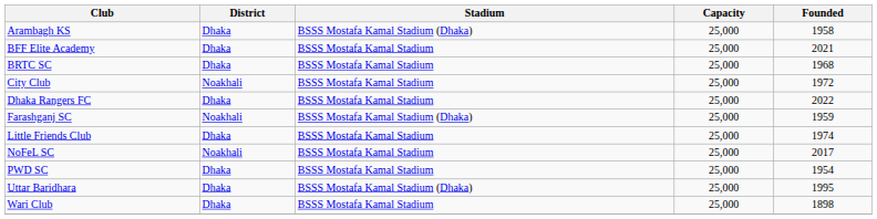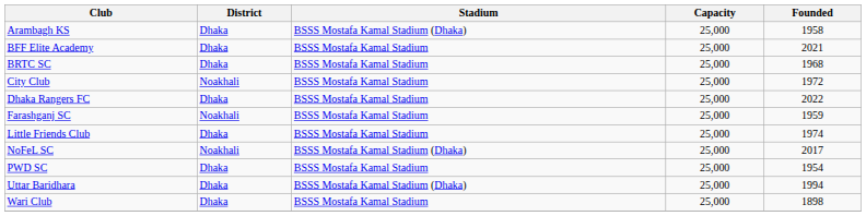 <table class="wikitable sortable" style="width:100%; text-align:left">
 <tr>
 <th>Club</th>
 <th>District</th>
 <th>Stadium</th>
 <th>Capacity</th>
 <th>Founded</th>
 </tr>
 <tr>
 <td><a href='#'>Arambagh KS</a></td>
 <td><a href='#'>Dhaka</a></td>
 <td><a href='#'>BSSS Mostafa Kamal Stadium</a> (<a href='#'>Dhaka</a>)</td>
 <td align="center">25,000</td>
 <td align="center">1958</td>
 </tr>
 <tr>
 <td><a href='#'>BFF Elite Academy</a></td>
 <td><a href='#'>Dhaka</a></td>
 <td><a href='#'>BSSS Mostafa Kamal Stadium</a></td>
 <td align="center">25,000</td>
 <td align="center">2021</td>
 </tr>
 <tr>
 <td><a href='#'>BRTC SC</a></td>
 <td><a href='#'>Dhaka</a></td>
 <td><a href='#'>BSSS Mostafa Kamal Stadium</a></td>
 <td align="center">25,000</td>
 <td align="center">1968</td>
 </tr>
 <tr>
 <td><a href='#'>City Club</a></td>
 <td><a href='#'>Noakhali</a></td>
 <td><a href='#'>BSSS Mostafa Kamal Stadium</a></td>
 <td align="center">25,000</td>
 <td align="center">1972</td>
 </tr>
 <tr>
 <td><a href='#'>Dhaka Rangers FC</a></td>
 <td><a href='#'>Dhaka</a></td>
 <td><a href='#'>BSSS Mostafa Kamal Stadium</a></td>
 <td align="center">25,000</td>
 <td align="center">2022</td>
 </tr>
 <tr>
 <td><a href='#'>Farashganj SC</a></td>
 <td><a href='#'>Noakhali</a></td>
-<td><a href='#'>BSSS Mostafa Kamal Stadium</a> (<a href='#'>Dhaka</a>)</td>
+<td><a href='#'>BSSS Mostafa Kamal Stadium</a></td>
 <td align="center">25,000</td>
 <td align="center">1959</td>
 </tr>
 <tr>
 <td><a href='#'>Little Friends Club</a></td>
 <td><a href='#'>Dhaka</a></td>
 <td><a href='#'>BSSS Mostafa Kamal Stadium</a></td>
 <td align="center">25,000</td>
 <td align="center">1974</td>
 </tr>
 <tr>
 <td><a href='#'>NoFeL SC</a></td>
 <td><a href='#'>Noakhali</a></td>
-<td><a href='#'>BSSS Mostafa Kamal Stadium</a></td>
+<td><a href='#'>BSSS Mostafa Kamal Stadium</a> (<a href='#'>Dhaka</a>)</td>
 <td align="center">25,000</td>
 <td align="center">2017</td>
 </tr>
 <tr>
 <td><a href='#'>PWD SC</a></td>
 <td><a href='#'>Dhaka</a></td>
 <td><a href='#'>BSSS Mostafa Kamal Stadium</a></td>
 <td align="center">25,000</td>
 <td align="center">1954</td>
 </tr>
 <tr>
 <td><a href='#'>Uttar Baridhara</a></td>
 <td><a href='#'>Dhaka</a></td>
 <td><a href='#'>BSSS Mostafa Kamal Stadium</a> (<a href='#'>Dhaka</a>)</td>
 <td align="center">25,000</td>
-<td align="center">1995</td>
+<td align="center">1994</td>
 </tr>
 <tr>
 <td><a href='#'>Wari Club</a></td>
 <td><a href='#'>Dhaka</a></td>
 <td><a href='#'>BSSS Mostafa Kamal Stadium</a></td>
 <td align="center">25,000</td>
 <td align="center">1898</td>
 </tr>
 <tr>
 </tr>
 </table>
